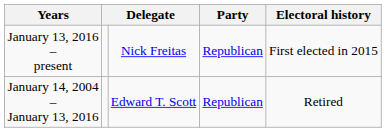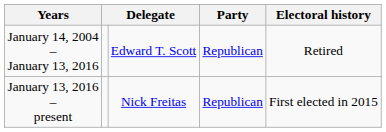 <table class=wikitable style="text-align:center">
 <tr valign=bottom>
 <th>Years</th>
 <th colspan=2>Delegate</th>
 <th>Party</th>
 <th>Electoral history</th>
 </tr>
 <tr>
+<td nowrap><span>January 14, 2004</span><br>–<br><span>January 13, 2016</span></td>
+<td></td>
+<td><a href='#'>Edward T. Scott</a></td>
+<td><a href='#'>Republican</a></td>
+<td>Retired</td>
+</tr>
+<tr>
 <td nowrap><span>January 13, 2016</span><br>–<br><span>present</span></td>
 <td align=left></td>
 <td><a href='#'>Nick Freitas</a></td>
 <td><a href='#'>Republican</a></td>
 <td>First elected in 2015</td>
 </tr>
-<tr>
-<td nowrap><span>January 14, 2004</span><br>–<br><span>January 13, 2016</span></td>
-<td></td>
-<td><a href='#'>Edward T. Scott</a></td>
-<td><a href='#'>Republican</a></td>
-<td>Retired</td>
-</tr>
 </table>
